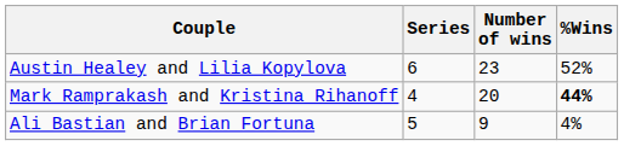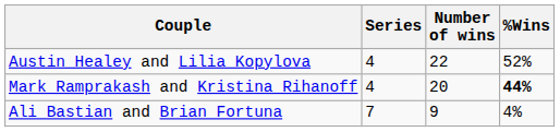 <table class="wikitable sortable">
 <tr>
 <th>Couple</th>
 <th>Series</th>
 <th>Number<br>of wins</th>
 <th>%Wins</th>
 </tr>
 <tr>
 <td><a href='#'>Austin Healey</a> and <a href='#'>Lilia Kopylova</a></td>
-<td>6</td>
-<td>23</td>
+<td>4</td>
+<td>22</td>
 <td>52%</td>
 </tr>
 <tr>
 <td><a href='#'>Mark Ramprakash</a> and <a href='#'>Kristina Rihanoff</a></td>
 <td>4</td>
 <td>20</td>
 <td><strong>44%</strong></td>
 </tr>
 <tr>
 <td><a href='#'>Ali Bastian</a> and <a href='#'>Brian Fortuna</a></td>
-<td>5</td>
+<td>7</td>
 <td>9</td>
 <td>4%</td>
 </tr>
 </table>
